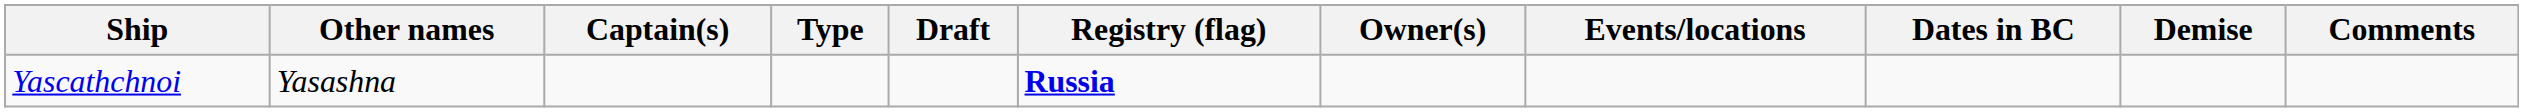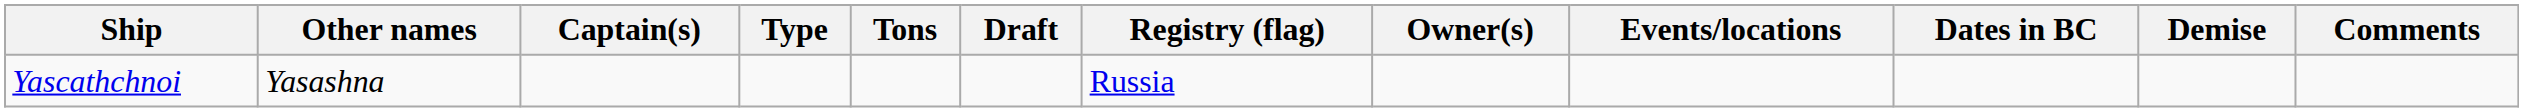 <table class="wikitable sortable" style="width:100%">
 <tr>
 <th>Ship</th>
 <th>Other names</th>
 <th>Captain(s)</th>
 <th>Type</th>
+<th>Tons </th>
 <th>Draft </th>
 <th>Registry (flag)</th>
 <th>Owner(s) </th>
 <th>Events/locations</th>
 <th>Dates in BC</th>
 <th>Demise </th>
 <th>Comments</th>
 </tr>
 <tr>
 <td><em><a href='#'>Yascathchnoi</a></em></td>
 <td><em>Yasashna</em></td>
 <td></td>
 <td></td>
 <td></td>
-<td><strong><a href='#'>Russia</a></strong></td>
+<td></td>
+<td><a href='#'>Russia</a></td>
 <td></td>
 <td></td>
 <td></td>
 <td></td>
 <td></td>
 </tr>
 </table>
